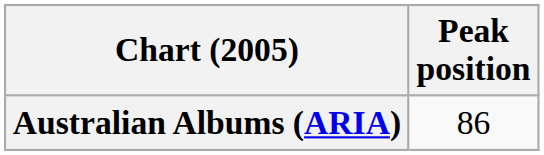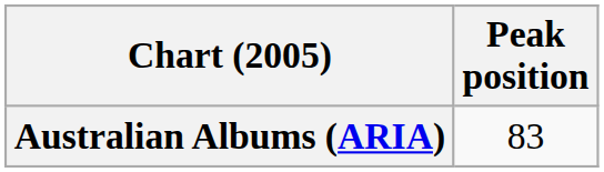 <table class="wikitable plainrowheaders">
 <tr>
 <th scope="col">Chart (2005)</th>
 <th scope="col">Peak<br>position</th>
 </tr>
 <tr>
 <th scope="row">Australian Albums (<a href='#'>ARIA</a>)</th>
-<td align="center">86</td>
+<td align="center">83</td>
 </tr>
 </table>
